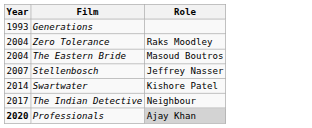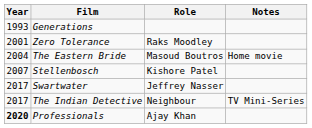 <table class="wikitable">
 <tr>
 <th>Year</th>
 <th>Film</th>
 <th>Role</th>
+<th>Notes</th>
 </tr>
 <tr>
 <td>1993</td>
 <td><em>Generations</em></td>
 <td></td>
+<td></td>
 </tr>
 <tr>
-<td>2004</td>
+<td>2001</td>
 <td><em>Zero Tolerance</em></td>
 <td>Raks Moodley</td>
+<td></td>
 </tr>
 <tr>
 <td>2004</td>
 <td><em>The Eastern Bride</em></td>
 <td>Masoud Boutros</td>
+<td>Home movie</td>
 </tr>
 <tr>
 <td>2007</td>
 <td><em>Stellenbosch</em></td>
-<td>Jeffrey Nasser</td>
+<td>Kishore Patel</td>
+<td></td>
 </tr>
 <tr>
-<td>2014</td>
+<td>2017</td>
 <td><em>Swartwater</em></td>
-<td>Kishore Patel</td>
+<td>Jeffrey Nasser</td>
+<td></td>
 </tr>
 <tr>
 <td>2017</td>
 <td><em>The Indian Detective</em></td>
 <td>Neighbour</td>
+<td>TV Mini-Series</td>
 </tr>
 <tr>
 <td><strong>2020</strong></td>
 <td><em>Professionals</em></td>
-<td style="background: lightgrey;">Ajay Khan</td>
+<td>Ajay Khan</td>
+<td></td>
 </tr>
 </table>
